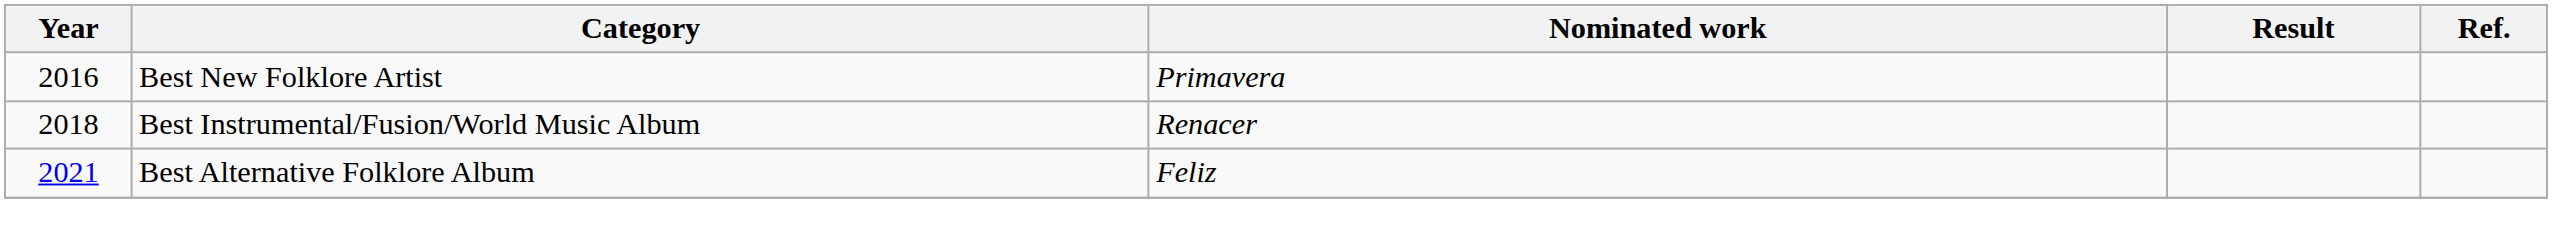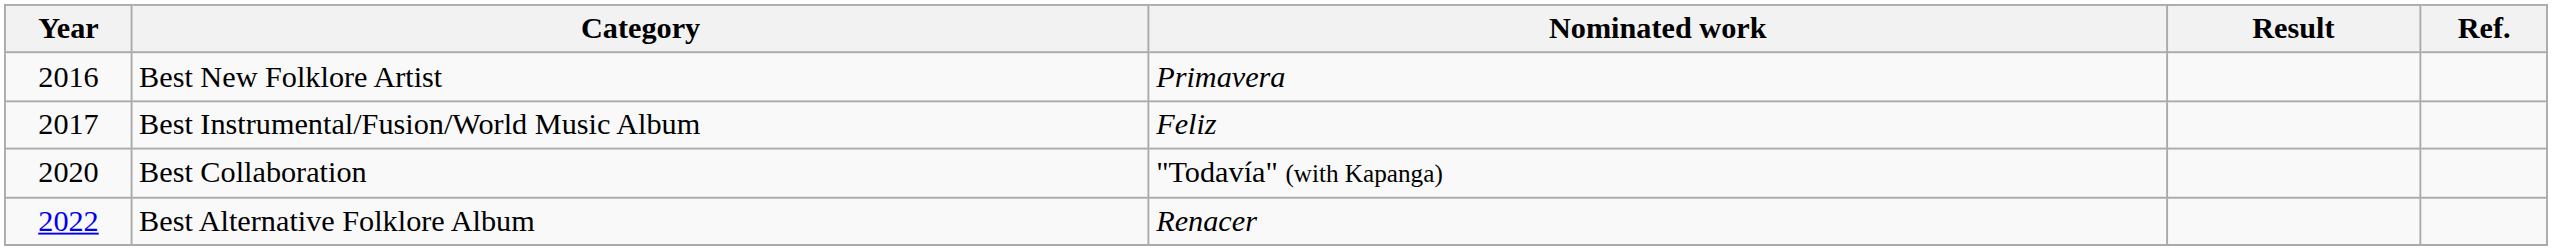 <table class="wikitable" style="width:85%;">
 <tr>
 <th width=5%>Year</th>
 <th style="width:40%;">Category</th>
 <th style="width:40%;">Nominated work</th>
 <th style="width:10%;">Result</th>
 <th style="width:5%;">Ref.</th>
 </tr>
 <tr>
 <td style="text-align:center;">2016</td>
 <td>Best New Folklore Artist</td>
 <td><em>Primavera</em></td>
 <td></td>
 <td></td>
 </tr>
 <tr>
-<td style="text-align:center;">2018</td>
+<td style="text-align:center;">2017</td>
 <td>Best Instrumental/Fusion/World Music Album</td>
-<td><em>Renacer</em></td>
+<td><em>Feliz</em></td>
 <td></td>
 <td></td>
 </tr>
 <tr>
-<td style="text-align:center;"><a href='#'>2021</a></td>
+<td style="text-align:center;">2020</td>
+<td>Best Collaboration</td>
+<td>"Todavía" <small>(with Kapanga)</small></td>
+<td></td>
+<td></td>
+</tr>
+<tr>
+<td style="text-align:center;"><a href='#'>2022</a></td>
 <td>Best Alternative Folklore Album</td>
-<td><em>Feliz</em></td>
+<td><em>Renacer</em></td>
 <td></td>
 <td></td>
 </tr>
 <tr>
 </tr>
 </table>
